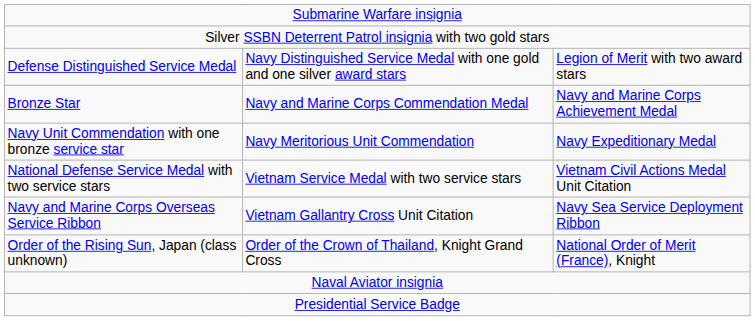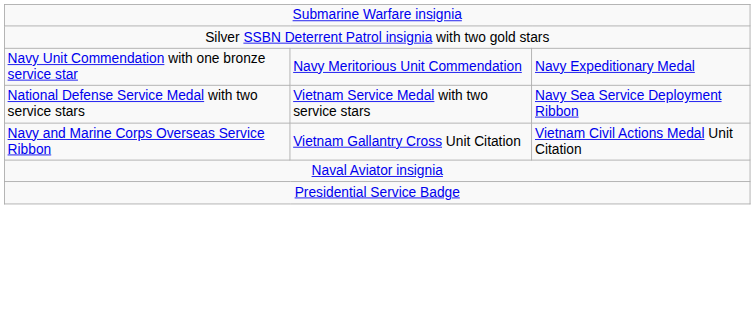 <table class="wikitable">
 <tr>
 <td colspan="3" align="center"><a href='#'>Submarine Warfare insignia</a></td>
 </tr>
 <tr>
 <td colspan="3" align="center">Silver <a href='#'>SSBN Deterrent Patrol insignia</a> with two gold stars</td>
-</tr>
-<tr>
-<td><a href='#'>Defense Distinguished Service Medal</a></td>
-<td><a href='#'>Navy Distinguished Service Medal</a> with one gold and one silver <a href='#'>award stars</a></td>
-<td><a href='#'>Legion of Merit</a> with two award stars</td>
-</tr>
-<tr>
-<td><a href='#'>Bronze Star</a></td>
-<td><a href='#'>Navy and Marine Corps Commendation Medal</a></td>
-<td><a href='#'>Navy and Marine Corps Achievement Medal</a></td>
 </tr>
 <tr>
 <td><a href='#'>Navy Unit Commendation</a> with one bronze <a href='#'>service star</a></td>
 <td><a href='#'>Navy Meritorious Unit Commendation</a></td>
 <td><a href='#'>Navy Expeditionary Medal</a></td>
 </tr>
 <tr>
 <td><a href='#'>National Defense Service Medal</a> with two service stars</td>
 <td><a href='#'>Vietnam Service Medal</a> with two service stars</td>
-<td><a href='#'>Vietnam Civil Actions Medal</a> Unit Citation</td>
+<td><a href='#'>Navy Sea Service Deployment Ribbon</a></td>
 </tr>
 <tr>
 <td><a href='#'>Navy and Marine Corps Overseas Service Ribbon</a></td>
 <td><a href='#'>Vietnam Gallantry Cross</a> Unit Citation</td>
-<td><a href='#'>Navy Sea Service Deployment Ribbon</a></td>
-</tr>
-<tr>
-<td><a href='#'>Order of the Rising Sun</a>, Japan (class unknown)</td>
-<td><a href='#'>Order of the Crown of Thailand</a>, Knight Grand Cross</td>
-<td><a href='#'>National Order of Merit (France)</a>, Knight</td>
+<td><a href='#'>Vietnam Civil Actions Medal</a> Unit Citation</td>
 </tr>
 <tr>
 <td colspan="3" align="center"><a href='#'>Naval Aviator insignia</a></td>
 </tr>
 <tr>
 <td colspan="3" align="center"><a href='#'>Presidential Service Badge</a></td>
 </tr>
 </table>
